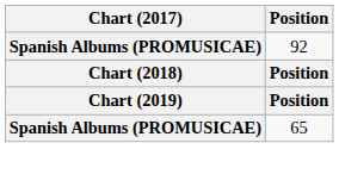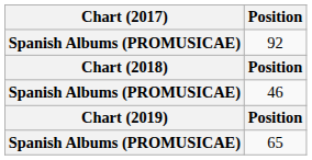 <table class="wikitable sortable plainrowheaders" style="text-align:center">
 <tr>
 <th scope="col">Chart (2017)</th>
 <th scope="col">Position</th>
 </tr>
 <tr>
 <th scope="row">Spanish Albums (PROMUSICAE)</th>
 <td>92</td>
 </tr>
 <tr>
 <th scope="col">Chart (2018)</th>
 <th scope="col">Position</th>
 </tr>
 <tr>
+<th scope="row">Spanish Albums (PROMUSICAE)</th>
+<td>46</td>
+</tr>
+<tr>
 <th scope="col">Chart (2019)</th>
 <th scope="col">Position</th>
 </tr>
 <tr>
 <th scope="row">Spanish Albums (PROMUSICAE)</th>
 <td>65</td>
 </tr>
 </table>
